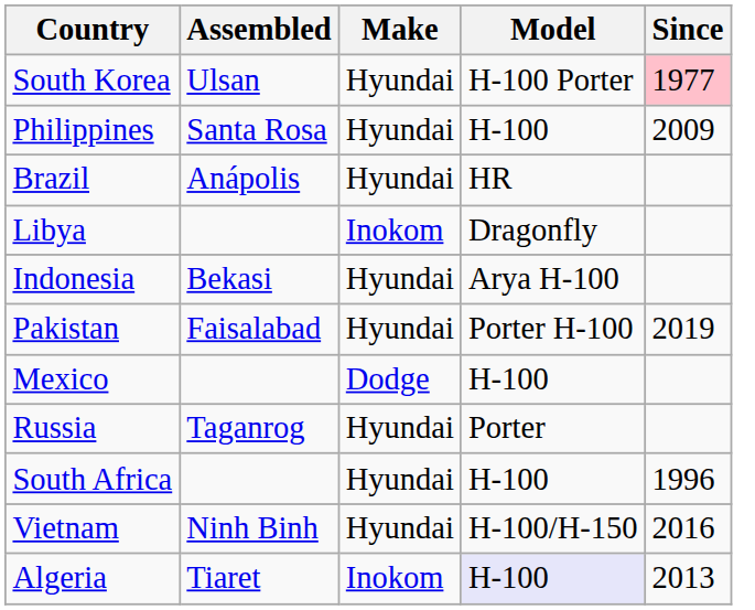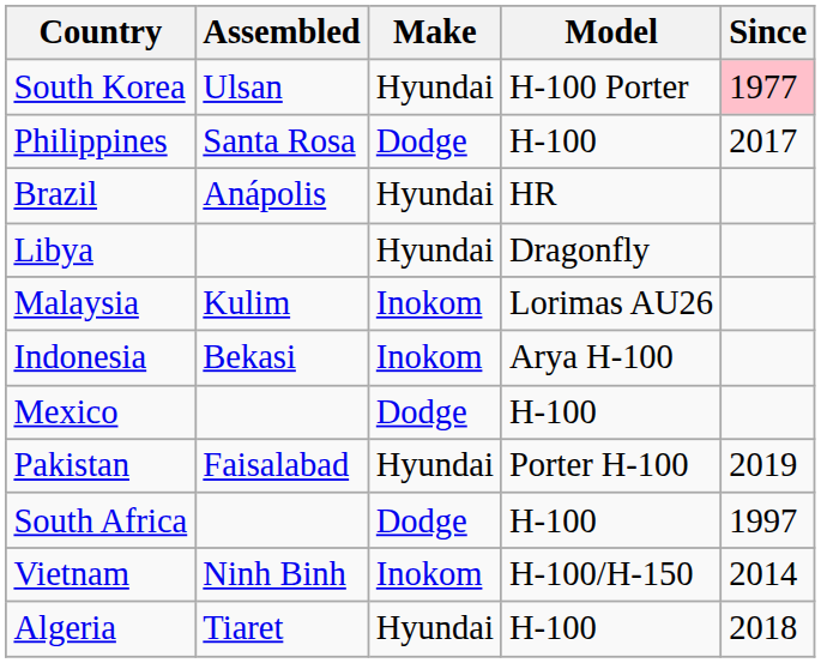 <table class="wikitable sortable">
 <tr>
 <th>Country</th>
 <th>Assembled</th>
 <th>Make</th>
 <th>Model</th>
 <th>Since</th>
 </tr>
 <tr>
 <td><a href='#'>South Korea</a></td>
 <td><a href='#'>Ulsan</a></td>
 <td>Hyundai</td>
 <td>H-100 Porter</td>
 <td style="background: pink;">1977</td>
 </tr>
 <tr>
 <td><a href='#'>Philippines</a></td>
 <td><a href='#'>Santa Rosa</a></td>
-<td>Hyundai</td>
+<td><a href='#'>Dodge</a></td>
 <td>H-100</td>
-<td>2009</td>
+<td>2017</td>
 </tr>
 <tr>
 <td><a href='#'>Brazil</a></td>
 <td><a href='#'>Anápolis</a></td>
 <td>Hyundai</td>
 <td>HR</td>
 <td></td>
 </tr>
 <tr>
 <td><a href='#'>Libya</a></td>
 <td></td>
+<td>Hyundai</td>
+<td>Dragonfly</td>
+<td></td>
+</tr>
+<tr>
+<td><a href='#'>Malaysia</a></td>
+<td><a href='#'>Kulim</a></td>
 <td><a href='#'>Inokom</a></td>
-<td>Dragonfly</td>
+<td>Lorimas AU26</td>
 <td></td>
 </tr>
 <tr>
 <td><a href='#'>Indonesia</a></td>
 <td><a href='#'>Bekasi</a></td>
-<td>Hyundai</td>
+<td><a href='#'>Inokom</a></td>
 <td>Arya H-100</td>
+<td></td>
+</tr>
+<tr>
+<td><a href='#'>Mexico</a></td>
+<td></td>
+<td><a href='#'>Dodge</a></td>
+<td>H-100</td>
 <td></td>
 </tr>
 <tr>
 <td><a href='#'>Pakistan</a></td>
 <td><a href='#'>Faisalabad</a></td>
 <td>Hyundai</td>
 <td>Porter H-100</td>
 <td>2019</td>
 </tr>
 <tr>
-<td><a href='#'>Mexico</a></td>
+<td><a href='#'>South Africa</a></td>
 <td></td>
 <td><a href='#'>Dodge</a></td>
 <td>H-100</td>
-<td></td>
-</tr>
-<tr>
-<td><a href='#'>Russia</a></td>
-<td><a href='#'>Taganrog</a></td>
-<td>Hyundai</td>
-<td>Porter</td>
-<td></td>
-</tr>
-<tr>
-<td><a href='#'>South Africa</a></td>
-<td></td>
-<td>Hyundai</td>
-<td>H-100</td>
-<td>1996</td>
+<td>1997</td>
 </tr>
 <tr>
 <td><a href='#'>Vietnam</a></td>
 <td><a href='#'>Ninh Binh</a></td>
-<td>Hyundai</td>
+<td><a href='#'>Inokom</a></td>
 <td>H-100/H-150</td>
-<td>2016</td>
+<td>2014</td>
 </tr>
 <tr>
 <td><a href='#'>Algeria</a></td>
 <td><a href='#'>Tiaret</a></td>
-<td><a href='#'>Inokom</a></td>
-<td style="background: lavender;">H-100</td>
-<td>2013</td>
+<td>Hyundai</td>
+<td>H-100</td>
+<td>2018</td>
 </tr>
 </table>
